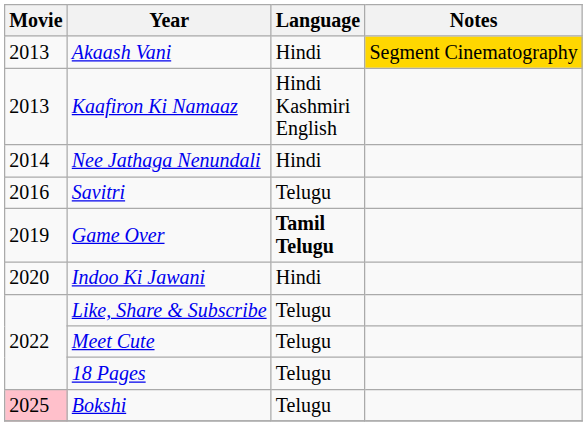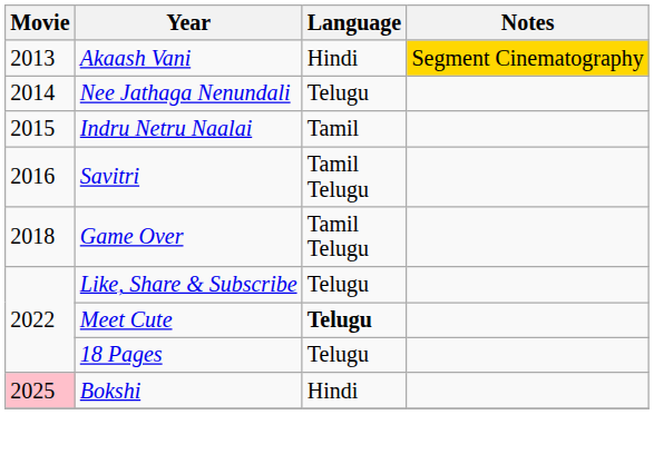 <table class="wikitable">
 <tr>
 <th>Movie</th>
 <th>Year</th>
 <th>Language</th>
 <th>Notes</th>
 </tr>
 <tr>
 <td>2013</td>
 <td><em><a href='#'>Akaash Vani</a></em></td>
 <td>Hindi</td>
 <td style="background: gold;">Segment Cinematography</td>
 </tr>
 <tr>
-<td>2013</td>
-<td><em><a href='#'>Kaafiron Ki Namaaz</a></em></td>
-<td>Hindi<br>Kashmiri<br>English</td>
+<td>2014</td>
+<td><em><a href='#'>Nee Jathaga Nenundali</a></em></td>
+<td>Telugu</td>
 <td></td>
 </tr>
 <tr>
-<td>2014</td>
-<td><em><a href='#'>Nee Jathaga Nenundali</a></em></td>
-<td>Hindi</td>
+<td>2015</td>
+<td><em><a href='#'>Indru Netru Naalai</a></em></td>
+<td>Tamil</td>
 <td></td>
 </tr>
 <tr>
 <td>2016</td>
 <td><em><a href='#'>Savitri</a></em></td>
-<td>Telugu</td>
+<td>Tamil<br>Telugu</td>
 <td></td>
 </tr>
 <tr>
-<td>2019</td>
+<td>2018</td>
 <td><em><a href='#'>Game Over</a></em></td>
-<td><strong>Tamil<br>Telugu</strong></td>
-<td></td>
-</tr>
-<tr>
-<td>2020</td>
-<td><em><a href='#'>Indoo Ki Jawani</a></em></td>
-<td>Hindi</td>
+<td>Tamil<br>Telugu</td>
 <td></td>
 </tr>
 <tr>
 <td rowspan="3">2022</td>
 <td><em><a href='#'>Like, Share & Subscribe</a></em></td>
 <td>Telugu</td>
 <td></td>
 </tr>
 <tr>
 <td><em><a href='#'>Meet Cute</a></em></td>
-<td>Telugu</td>
+<td><strong>Telugu</strong></td>
 <td></td>
 </tr>
 <tr>
 <td><em><a href='#'>18 Pages</a></em></td>
 <td>Telugu</td>
 <td></td>
 </tr>
 <tr>
 <td style="background: pink;">2025</td>
 <td><em><a href='#'>Bokshi</a></em></td>
-<td>Telugu</td>
+<td>Hindi</td>
 <td></td>
 </tr>
 <tr>
 </tr>
 </table>
